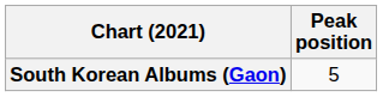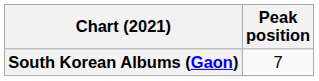 <table class="wikitable sortable plainrowheaders" style="text-align:center;">
 <tr>
 <th scope="col">Chart (2021)</th>
 <th scope="col">Peak<br>position</th>
 </tr>
 <tr>
 <th scope="row">South Korean Albums (<a href='#'>Gaon</a>)</th>
-<td>5</td>
+<td>7</td>
 </tr>
 </table>
